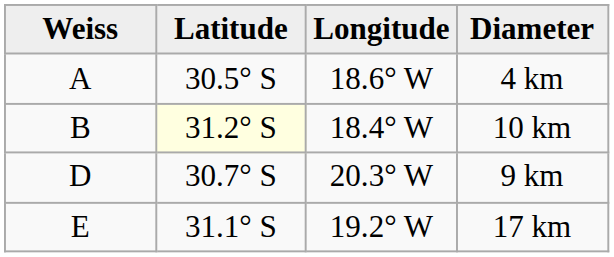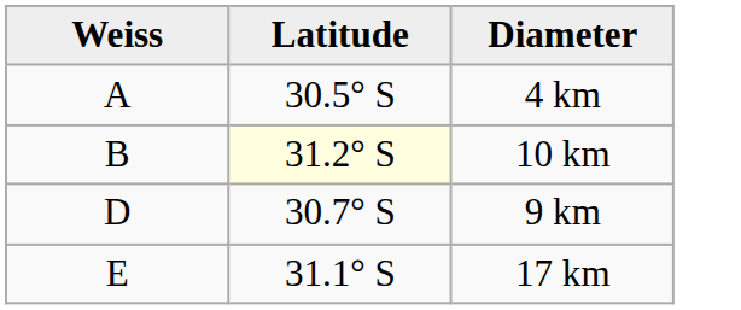 <table class="wikitable">
 <tr>
 <th width="25%" style="background:#eeeeee;">Weiss</th>
 <th width="25%" style="background:#eeeeee;">Latitude</th>
-<th width="25%" style="background:#eeeeee;">Longitude</th>
 <th width="25%" style="background:#eeeeee;">Diameter</th>
 </tr>
 <tr>
 <td align="center">A</td>
 <td align="center">30.5° S</td>
-<td align="center">18.6° W</td>
 <td align="center">4 km</td>
 </tr>
 <tr>
 <td align="center">B</td>
 <td align="center" style="background: lightyellow;">31.2° S</td>
-<td align="center">18.4° W</td>
 <td align="center">10 km</td>
 </tr>
 <tr>
 <td align="center">D</td>
 <td align="center">30.7° S</td>
-<td align="center">20.3° W</td>
 <td align="center">9 km</td>
 </tr>
 <tr>
 <td align="center">E</td>
 <td align="center">31.1° S</td>
-<td align="center">19.2° W</td>
 <td align="center">17 km</td>
 </tr>
 </table>
